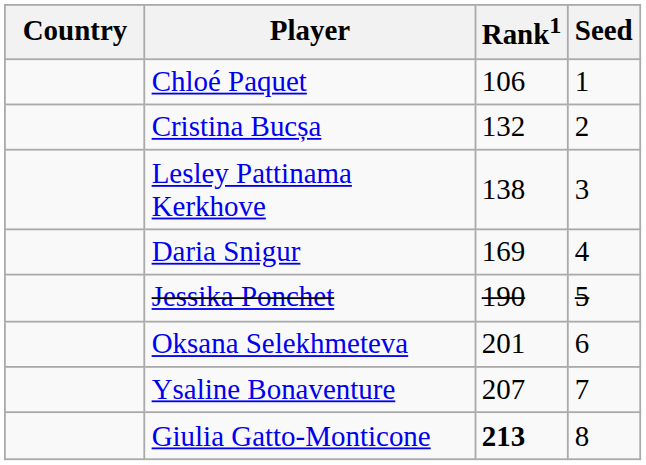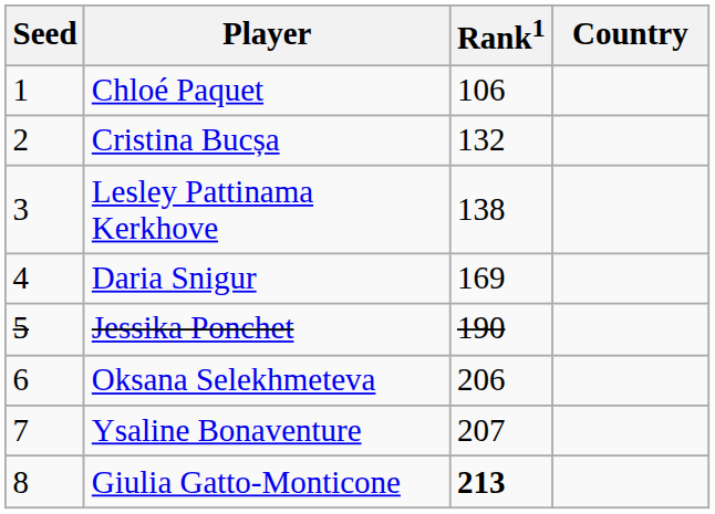 <table class="sortable wikitable">
 <tr>
-<th width="70">Country</th>
+<th>Seed</th>
 <th width="175">Player</th>
 <th>Rank<sup>1</sup></th>
-<th>Seed</th>
+<th width="70">Country</th>
 </tr>
 <tr>
-<td></td>
+<td>1</td>
 <td><a href='#'>Chloé Paquet</a></td>
 <td>106</td>
-<td>1</td>
+<td></td>
 </tr>
 <tr>
-<td></td>
+<td>2</td>
 <td><a href='#'>Cristina Bucșa</a></td>
 <td>132</td>
-<td>2</td>
+<td></td>
 </tr>
 <tr>
-<td></td>
+<td>3</td>
 <td><a href='#'>Lesley Pattinama Kerkhove</a></td>
 <td>138</td>
-<td>3</td>
+<td></td>
 </tr>
 <tr>
-<td></td>
+<td>4</td>
 <td><a href='#'>Daria Snigur</a></td>
 <td>169</td>
-<td>4</td>
+<td></td>
 </tr>
 <tr>
-<td><s></s></td>
+<td><s>5</s></td>
 <td><s><a href='#'>Jessika Ponchet</a></s></td>
 <td><s>190</s></td>
-<td><s>5</s></td>
+<td><s></s></td>
 </tr>
 <tr>
+<td>6</td>
+<td><a href='#'>Oksana Selekhmeteva</a></td>
+<td>206</td>
 <td></td>
-<td><a href='#'>Oksana Selekhmeteva</a></td>
-<td>201</td>
-<td>6</td>
 </tr>
 <tr>
-<td></td>
+<td>7</td>
 <td><a href='#'>Ysaline Bonaventure</a></td>
 <td>207</td>
-<td>7</td>
+<td></td>
 </tr>
 <tr>
-<td></td>
+<td>8</td>
 <td><a href='#'>Giulia Gatto-Monticone</a></td>
 <td><strong>213</strong></td>
-<td>8</td>
+<td></td>
 </tr>
 </table>
